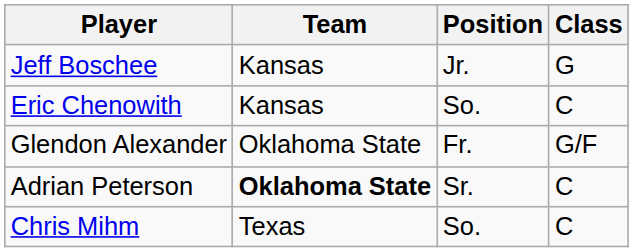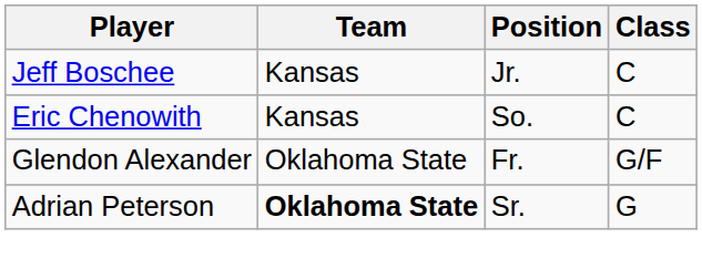 <table class="wikitable">
 <tr>
 <th>Player</th>
 <th>Team</th>
 <th>Position</th>
 <th>Class</th>
 </tr>
 <tr>
 <td><a href='#'>Jeff Boschee</a></td>
 <td>Kansas</td>
 <td>Jr.</td>
-<td>G</td>
+<td>C</td>
 </tr>
 <tr>
 <td><a href='#'>Eric Chenowith</a></td>
 <td>Kansas</td>
 <td>So.</td>
 <td>C</td>
 </tr>
 <tr>
 <td>Glendon Alexander</td>
 <td>Oklahoma State</td>
 <td>Fr.</td>
 <td>G/F</td>
 </tr>
 <tr>
 <td>Adrian Peterson</td>
 <td><strong>Oklahoma State</strong></td>
 <td>Sr.</td>
-<td>C</td>
-</tr>
-<tr>
-<td><a href='#'>Chris Mihm</a></td>
-<td>Texas</td>
-<td>So.</td>
-<td>C</td>
+<td>G</td>
 </tr>
 </table>
